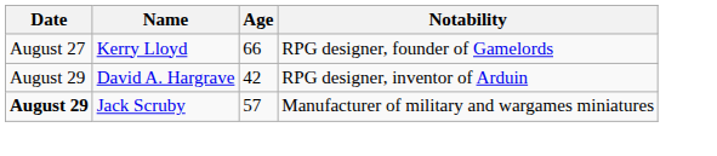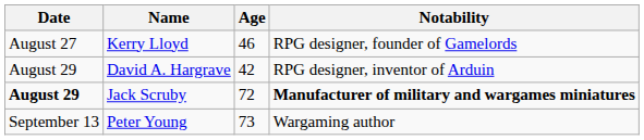 <table class="wikitable">
 <tr>
 <th>Date</th>
 <th>Name</th>
 <th>Age</th>
 <th>Notability</th>
 </tr>
 <tr>
 <td>August 27</td>
 <td><a href='#'>Kerry Lloyd</a></td>
-<td>66</td>
+<td>46</td>
 <td>RPG designer, founder of <a href='#'>Gamelords</a></td>
 </tr>
 <tr>
 <td>August 29</td>
 <td><a href='#'>David A. Hargrave</a></td>
 <td>42</td>
 <td>RPG designer, inventor of <a href='#'>Arduin</a></td>
 </tr>
 <tr>
 <td><strong>August 29</strong></td>
 <td><a href='#'>Jack Scruby</a></td>
-<td>57</td>
-<td>Manufacturer of military and wargames miniatures</td>
+<td>72</td>
+<td><strong>Manufacturer of military and wargames miniatures</strong></td>
+</tr>
+<tr>
+<td>September 13</td>
+<td><a href='#'>Peter Young</a></td>
+<td>73</td>
+<td>Wargaming author</td>
 </tr>
 </table>
